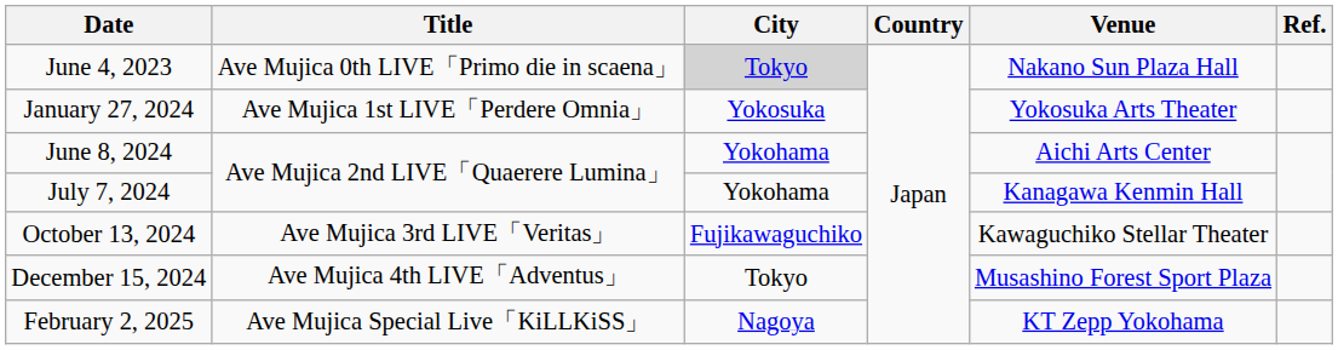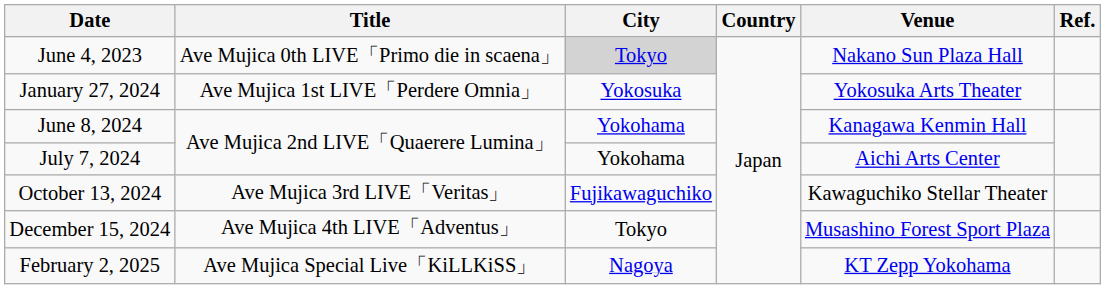 <table class="wikitable" style="text-align:center;">
 <tr>
 <th>Date</th>
 <th>Title</th>
 <th>City</th>
 <th>Country</th>
 <th>Venue</th>
 <th>Ref.</th>
 </tr>
 <tr>
 <td>June 4, 2023</td>
 <td>Ave Mujica 0th LIVE「Primo die in scaena」</td>
 <td style="background: lightgrey;"><a href='#'>Tokyo</a></td>
 <td rowspan="7">Japan</td>
 <td><a href='#'>Nakano Sun Plaza Hall</a></td>
 <td></td>
 </tr>
 <tr>
 <td>January 27, 2024</td>
 <td>Ave Mujica 1st LIVE「Perdere Omnia」</td>
 <td><a href='#'>Yokosuka</a></td>
 <td><a href='#'>Yokosuka Arts Theater</a></td>
 <td></td>
 </tr>
 <tr>
 <td>June 8, 2024</td>
 <td rowspan="2">Ave Mujica 2nd LIVE「Quaerere Lumina」</td>
 <td><a href='#'>Yokohama</a></td>
-<td><a href='#'>Aichi Arts Center</a></td>
+<td><a href='#'>Kanagawa Kenmin Hall</a></td>
 <td rowspan="2"></td>
 </tr>
 <tr>
 <td>July 7, 2024</td>
 <td>Yokohama</td>
-<td><a href='#'>Kanagawa Kenmin Hall</a></td>
+<td><a href='#'>Aichi Arts Center</a></td>
 </tr>
 <tr>
 <td>October 13, 2024</td>
 <td>Ave Mujica 3rd LIVE「Veritas」</td>
 <td><a href='#'>Fujikawaguchiko</a></td>
 <td>Kawaguchiko Stellar Theater</td>
 <td></td>
 </tr>
 <tr>
 <td>December 15, 2024</td>
 <td>Ave Mujica 4th LIVE「Adventus」</td>
 <td>Tokyo</td>
 <td><a href='#'>Musashino Forest Sport Plaza</a></td>
 <td></td>
 </tr>
 <tr>
 <td>February 2, 2025</td>
 <td>Ave Mujica Special Live「KiLLKiSS」</td>
 <td><a href='#'>Nagoya</a></td>
 <td><a href='#'>KT Zepp Yokohama</a></td>
 <td></td>
 </tr>
 </table>
